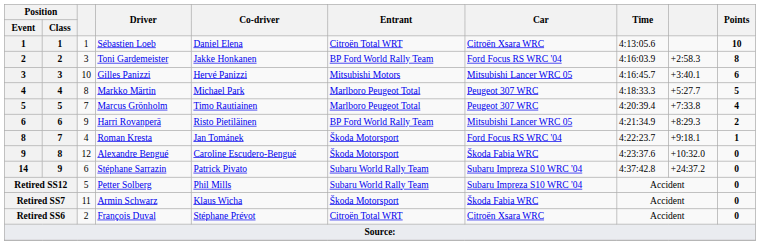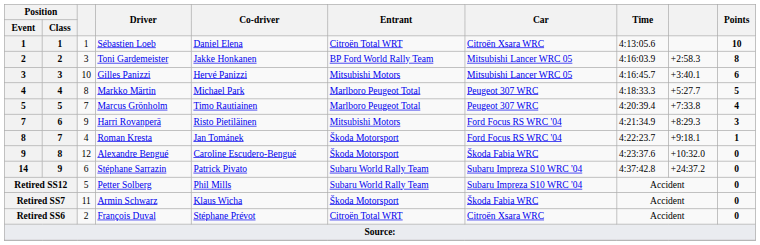 <table class="wikitable" width=85% style="font-size: 85%;">
 <tr>
 <th colspan="2">Position</th>
 <th rowspan="2"></th>
 <th rowspan="2">Driver</th>
 <th rowspan="2">Co-driver</th>
 <th rowspan="2">Entrant</th>
 <th rowspan="2">Car</th>
 <th rowspan="2">Time</th>
 <th rowspan="2"></th>
 <th rowspan="2">Points</th>
 </tr>
 <tr>
 <th>Event</th>
 <th>Class</th>
 </tr>
 <tr>
 <th>1</th>
 <th>1</th>
 <td align="center">1</td>
 <td> <a href='#'>Sébastien Loeb</a></td>
 <td> <a href='#'>Daniel Elena</a></td>
 <td> <a href='#'>Citroën Total WRT</a></td>
 <td><a href='#'>Citroën Xsara WRC</a></td>
 <td>4:13:05.6</td>
 <td></td>
 <td align="center"><strong>10</strong></td>
 </tr>
 <tr>
 <th>2</th>
 <th>2</th>
 <td align="center">3</td>
 <td> <a href='#'>Toni Gardemeister</a></td>
 <td> <a href='#'>Jakke Honkanen</a></td>
 <td> <a href='#'>BP Ford World Rally Team</a></td>
-<td><a href='#'>Ford Focus RS WRC '04</a></td>
+<td><a href='#'>Mitsubishi Lancer WRC 05</a></td>
 <td>4:16:03.9</td>
 <td>+2:58.3</td>
 <td align="center"><strong>8</strong></td>
 </tr>
 <tr>
 <th>3</th>
 <th>3</th>
 <td align="center">10</td>
 <td> <a href='#'>Gilles Panizzi</a></td>
 <td> <a href='#'>Hervé Panizzi</a></td>
 <td> <a href='#'>Mitsubishi Motors</a></td>
 <td><a href='#'>Mitsubishi Lancer WRC 05</a></td>
 <td>4:16:45.7</td>
 <td>+3:40.1</td>
 <td align="center"><strong>6</strong></td>
 </tr>
 <tr>
 <th>4</th>
 <th>4</th>
 <td align="center">8</td>
 <td> <a href='#'>Markko Märtin</a></td>
 <td> <a href='#'>Michael Park</a></td>
 <td> <a href='#'>Marlboro Peugeot Total</a></td>
 <td><a href='#'>Peugeot 307 WRC</a></td>
 <td>4:18:33.3</td>
 <td>+5:27.7</td>
 <td align="center"><strong>5</strong></td>
 </tr>
 <tr>
 <th>5</th>
 <th>5</th>
 <td align="center">7</td>
 <td> <a href='#'>Marcus Grönholm</a></td>
 <td> <a href='#'>Timo Rautiainen</a></td>
 <td> <a href='#'>Marlboro Peugeot Total</a></td>
 <td><a href='#'>Peugeot 307 WRC</a></td>
 <td>4:20:39.4</td>
 <td>+7:33.8</td>
 <td align="center"><strong>4</strong></td>
 </tr>
 <tr>
-<th>6</th>
+<th>7</th>
 <th>6</th>
 <td align="center">9</td>
 <td> <a href='#'>Harri Rovanperä</a></td>
 <td> <a href='#'>Risto Pietiläinen</a></td>
-<td> <a href='#'>BP Ford World Rally Team</a></td>
-<td><a href='#'>Mitsubishi Lancer WRC 05</a></td>
+<td> <a href='#'>Mitsubishi Motors</a></td>
+<td><a href='#'>Ford Focus RS WRC '04</a></td>
 <td>4:21:34.9</td>
 <td>+8:29.3</td>
-<td align="center"><strong>2</strong></td>
+<td align="center"><strong>3</strong></td>
 </tr>
 <tr>
 <th>8</th>
 <th>7</th>
 <td align="center">4</td>
 <td> <a href='#'>Roman Kresta</a></td>
 <td> <a href='#'>Jan Tománek</a></td>
 <td> <a href='#'>Škoda Motorsport</a></td>
 <td><a href='#'>Ford Focus RS WRC '04</a></td>
 <td>4:22:23.7</td>
 <td>+9:18.1</td>
 <td align="center"><strong>1</strong></td>
 </tr>
 <tr>
 <th>9</th>
 <th>8</th>
 <td align="center">12</td>
 <td> <a href='#'>Alexandre Bengué</a></td>
 <td> <a href='#'>Caroline Escudero-Bengué</a></td>
 <td> <a href='#'>Škoda Motorsport</a></td>
 <td><a href='#'>Škoda Fabia WRC</a></td>
 <td>4:23:37.6</td>
 <td>+10:32.0</td>
 <td align="center"><strong>0</strong></td>
 </tr>
 <tr>
 <th>14</th>
 <th>9</th>
 <td align="center">6</td>
 <td> <a href='#'>Stéphane Sarrazin</a></td>
 <td> <a href='#'>Patrick Pivato</a></td>
 <td> <a href='#'>Subaru World Rally Team</a></td>
 <td><a href='#'>Subaru Impreza S10 WRC '04</a></td>
 <td>4:37:42.8</td>
 <td>+24:37.2</td>
 <td align="center"><strong>0</strong></td>
 </tr>
 <tr>
 <th colspan="2">Retired SS12</th>
 <td align="center">5</td>
 <td> <a href='#'>Petter Solberg</a></td>
 <td> <a href='#'>Phil Mills</a></td>
 <td> <a href='#'>Subaru World Rally Team</a></td>
 <td><a href='#'>Subaru Impreza S10 WRC '04</a></td>
 <td align="center" colspan="2">Accident</td>
 <td align="center"><strong>0</strong></td>
 </tr>
 <tr>
 <th colspan="2">Retired SS7</th>
 <td align="center">11</td>
 <td> <a href='#'>Armin Schwarz</a></td>
 <td> <a href='#'>Klaus Wicha</a></td>
 <td> <a href='#'>Škoda Motorsport</a></td>
 <td><a href='#'>Škoda Fabia WRC</a></td>
 <td align="center" colspan="2">Accident</td>
 <td align="center"><strong>0</strong></td>
 </tr>
 <tr>
 <th colspan="2">Retired SS6</th>
 <td align="center">2</td>
 <td> <a href='#'>François Duval</a></td>
 <td> <a href='#'>Stéphane Prévot</a></td>
 <td> <a href='#'>Citroën Total WRT</a></td>
 <td><a href='#'>Citroën Xsara WRC</a></td>
 <td align="center" colspan="2">Accident</td>
 <td align="center"><strong>0</strong></td>
 </tr>
 <tr>
 <td style="background-color:#EAECF0; text-align:center" colspan="10"><strong>Source:</strong></td>
 </tr>
 <tr>
 </tr>
 </table>
